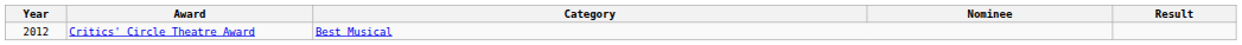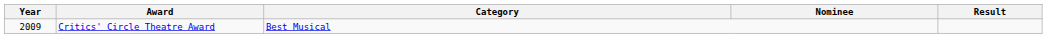 <table class="wikitable" width="95%">
 <tr>
 <th width="5%">Year</th>
 <th width="20%">Award</th>
 <th width="45%">Category</th>
 <th width="20%">Nominee</th>
 <th width="10%">Result</th>
 </tr>
 <tr>
-<td rowspan="1" align="center">2012</td>
+<td rowspan="1" align="center">2009</td>
 <td rowspan="1"><a href='#'>Critics' Circle Theatre Award</a></td>
 <td colspan="2"><a href='#'>Best Musical</a></td>
 <td></td>
 </tr>
 </table>
